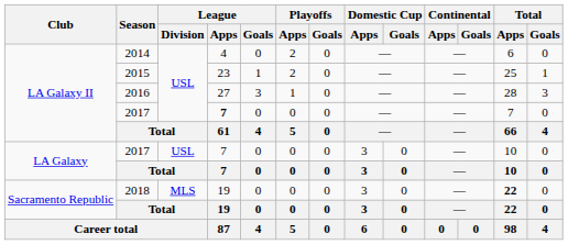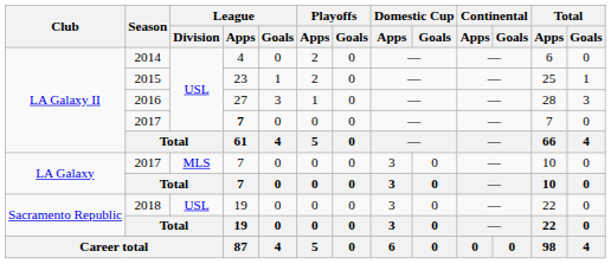 <table class="wikitable" style="text-align: center;">
 <tr>
 <th rowspan="2">Club</th>
 <th rowspan="2">Season</th>
 <th colspan="3">League</th>
 <th colspan="2">Playoffs</th>
 <th colspan="2">Domestic Cup</th>
 <th colspan="2">Continental</th>
 <th colspan="2">Total</th>
 </tr>
 <tr>
 <th>Division</th>
 <th>Apps</th>
 <th>Goals</th>
 <th>Apps</th>
 <th>Goals</th>
 <th>Apps</th>
 <th>Goals</th>
 <th>Apps</th>
 <th>Goals</th>
 <th>Apps</th>
 <th>Goals</th>
 </tr>
 <tr>
 <td rowspan="5"><a href='#'>LA Galaxy II</a></td>
 <td>2014</td>
 <td rowspan="4"><a href='#'>USL</a></td>
 <td>4</td>
 <td>0</td>
 <td>2</td>
 <td>0</td>
 <td colspan="2">—</td>
 <td colspan="2">—</td>
 <td>6</td>
 <td>0</td>
 </tr>
 <tr>
 <td>2015</td>
 <td>23</td>
 <td>1</td>
 <td>2</td>
 <td>0</td>
 <td colspan="2">—</td>
 <td colspan="2">—</td>
 <td>25</td>
 <td>1</td>
 </tr>
 <tr>
 <td>2016</td>
 <td>27</td>
 <td>3</td>
 <td>1</td>
 <td>0</td>
 <td colspan="2">—</td>
 <td colspan="2">—</td>
 <td>28</td>
 <td>3</td>
 </tr>
 <tr>
 <td>2017</td>
 <td><strong>7</strong></td>
 <td>0</td>
 <td>0</td>
 <td>0</td>
 <td colspan="2">—</td>
 <td colspan="2">—</td>
 <td>7</td>
 <td>0</td>
 </tr>
 <tr>
 <th colspan="2">Total</th>
 <th>61</th>
 <th>4</th>
 <th>5</th>
 <th>0</th>
 <th colspan="2">—</th>
 <th colspan="2">—</th>
 <th>66</th>
 <th>4</th>
 </tr>
 <tr>
 <td rowspan="2"><a href='#'>LA Galaxy</a></td>
 <td>2017</td>
-<td><a href='#'>USL</a></td>
+<td><a href='#'>MLS</a></td>
 <td>7</td>
 <td>0</td>
 <td>0</td>
 <td>0</td>
 <td>3</td>
 <td>0</td>
 <td colspan="2">—</td>
 <td>10</td>
 <td>0</td>
 </tr>
 <tr>
 <th colspan="2">Total</th>
 <th>7</th>
 <th>0</th>
 <th>0</th>
 <th>0</th>
 <th>3</th>
 <th>0</th>
 <th colspan="2">—</th>
 <th>10</th>
 <th>0</th>
 </tr>
 <tr>
 <td rowspan="2"><a href='#'>Sacramento Republic</a></td>
 <td>2018</td>
-<td><a href='#'>MLS</a></td>
+<td><a href='#'>USL</a></td>
 <td>19</td>
 <td>0</td>
 <td>0</td>
 <td>0</td>
 <td>3</td>
 <td>0</td>
 <td colspan="2">—</td>
-<td><strong>22</strong></td>
+<td>22</td>
 <td>0</td>
 </tr>
 <tr>
 <th colspan="2">Total</th>
 <th>19</th>
 <th>0</th>
 <th>0</th>
 <th>0</th>
 <th>3</th>
 <th>0</th>
 <th colspan="2">—</th>
 <th>22</th>
 <th>0</th>
 </tr>
 <tr>
 <th colspan="3">Career total</th>
 <th>87</th>
 <th>4</th>
 <th>5</th>
 <th>0</th>
 <th>6</th>
 <th>0</th>
 <th>0</th>
 <th>0</th>
 <th>98</th>
 <th>4</th>
 </tr>
 </table>
